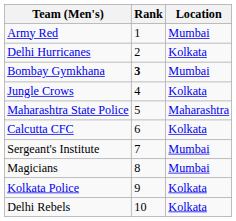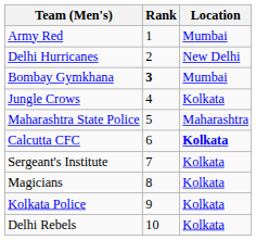 <table class="wikitable sortable">
 <tr>
 <th>Team (Men's)</th>
 <th>Rank</th>
 <th>Location</th>
 </tr>
 <tr>
 <td><a href='#'>Army Red</a></td>
 <td>1</td>
 <td><a href='#'>Mumbai</a></td>
 </tr>
 <tr>
 <td><a href='#'>Delhi Hurricanes</a></td>
 <td>2</td>
-<td><a href='#'>Kolkata</a></td>
+<td><a href='#'>New Delhi</a></td>
 </tr>
 <tr>
 <td><a href='#'>Bombay Gymkhana</a></td>
 <td><strong>3</strong></td>
 <td><a href='#'>Mumbai</a></td>
 </tr>
 <tr>
 <td><a href='#'>Jungle Crows</a></td>
 <td>4</td>
 <td><a href='#'>Kolkata</a></td>
 </tr>
 <tr>
 <td><a href='#'>Maharashtra State Police</a></td>
 <td>5</td>
 <td><a href='#'>Maharashtra</a></td>
 </tr>
 <tr>
 <td><a href='#'>Calcutta CFC</a></td>
 <td>6</td>
-<td><a href='#'>Kolkata</a></td>
+<td><strong><a href='#'>Kolkata</a></strong></td>
 </tr>
 <tr>
 <td>Sergeant's Institute</td>
 <td>7</td>
-<td><a href='#'>Mumbai</a></td>
+<td><a href='#'>Kolkata</a></td>
 </tr>
 <tr>
 <td>Magicians</td>
 <td>8</td>
-<td><a href='#'>Mumbai</a></td>
+<td><a href='#'>Kolkata</a></td>
 </tr>
 <tr>
 <td><a href='#'>Kolkata Police</a></td>
 <td>9</td>
 <td><a href='#'>Kolkata</a></td>
 </tr>
 <tr>
 <td>Delhi Rebels</td>
 <td>10</td>
 <td><a href='#'>Kolkata</a></td>
 </tr>
 </table>
